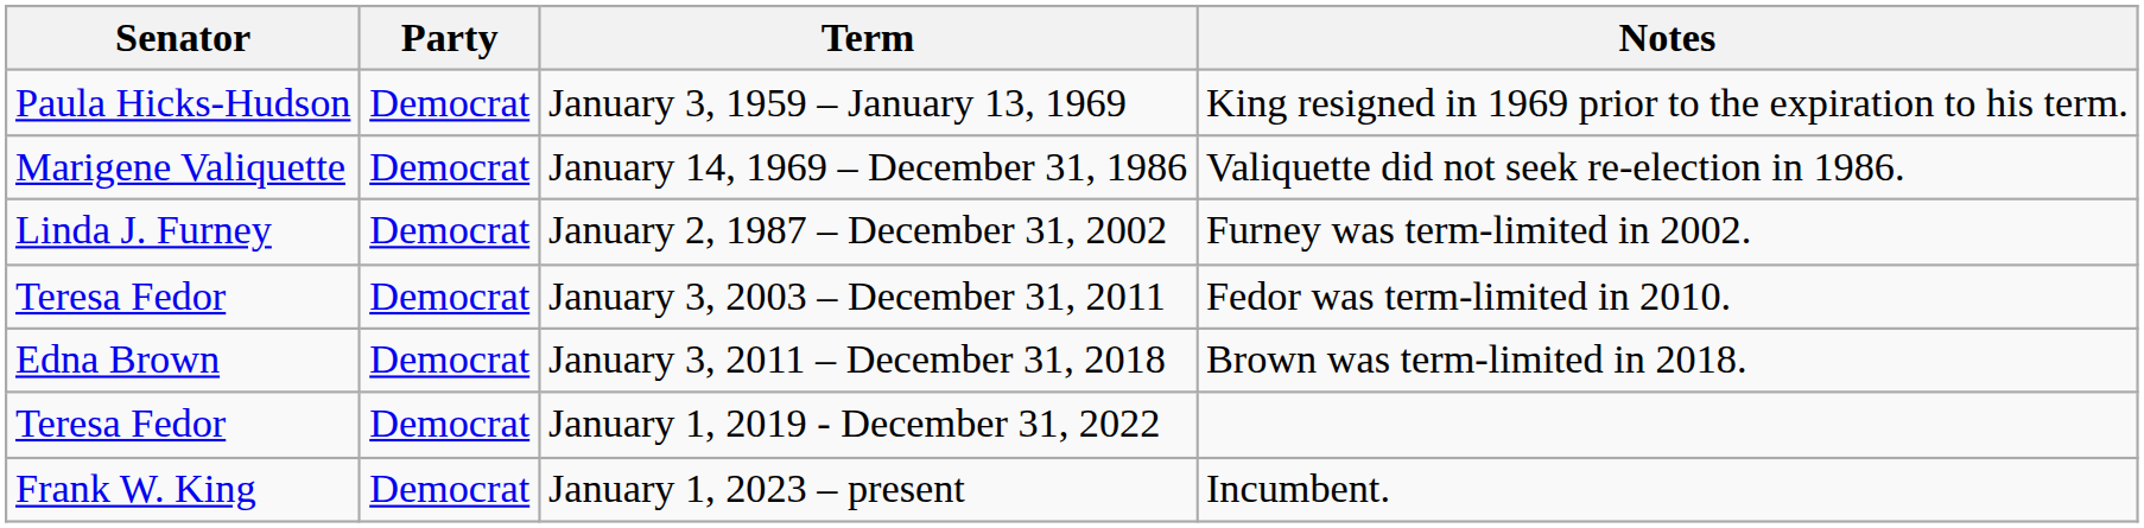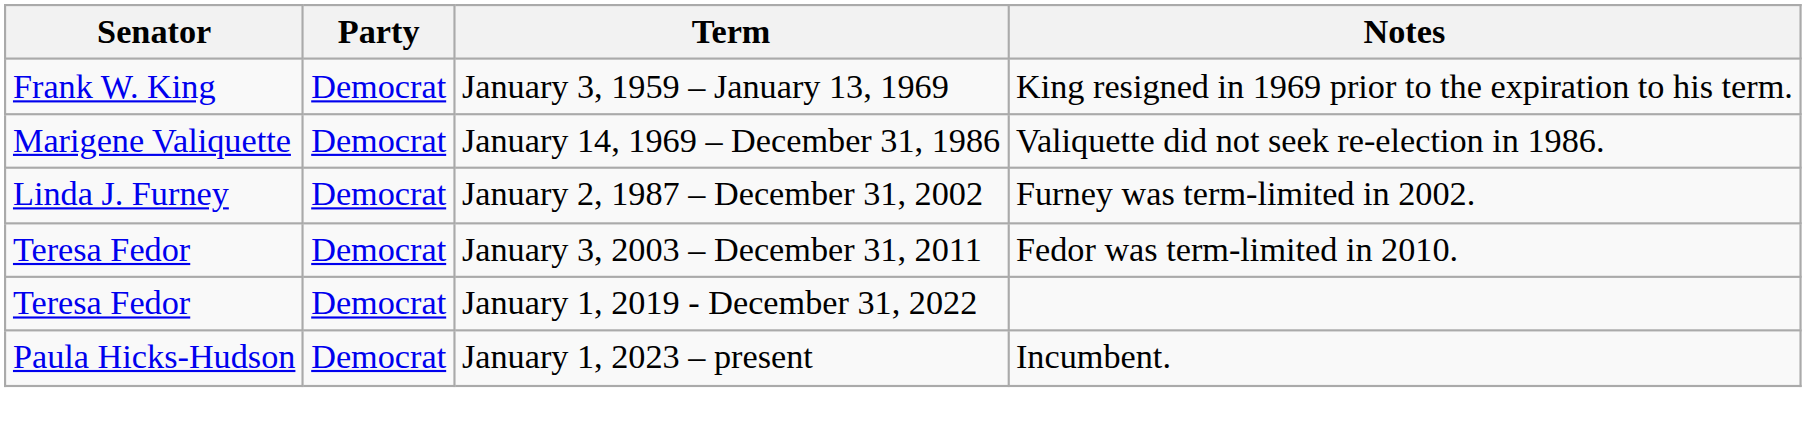 <table class=wikitable>
 <tr valign=bottom>
 <th>Senator</th>
 <th>Party</th>
 <th>Term</th>
 <th>Notes</th>
 </tr>
 <tr>
-<td><a href='#'>Paula Hicks-Hudson</a></td>
+<td><a href='#'>Frank W. King</a></td>
 <td><a href='#'>Democrat</a></td>
 <td>January 3, 1959 – January 13, 1969</td>
 <td>King resigned in 1969 prior to the expiration to his term.</td>
 </tr>
 <tr>
 <td><a href='#'>Marigene Valiquette</a></td>
 <td><a href='#'>Democrat</a></td>
 <td>January 14, 1969 – December 31, 1986</td>
 <td>Valiquette did not seek re-election in 1986.</td>
 </tr>
 <tr>
 <td><a href='#'>Linda J. Furney</a></td>
 <td><a href='#'>Democrat</a></td>
 <td>January 2, 1987 – December 31, 2002</td>
 <td>Furney was term-limited in 2002.</td>
 </tr>
 <tr>
 <td><a href='#'>Teresa Fedor</a></td>
 <td><a href='#'>Democrat</a></td>
 <td>January 3, 2003 – December 31, 2011</td>
 <td>Fedor was term-limited in 2010.</td>
 </tr>
 <tr>
-<td><a href='#'>Edna Brown</a></td>
-<td><a href='#'>Democrat</a></td>
-<td>January 3, 2011 – December 31, 2018</td>
-<td>Brown was term-limited in 2018.</td>
-</tr>
-<tr>
 <td><a href='#'>Teresa Fedor</a></td>
 <td><a href='#'>Democrat</a></td>
 <td>January 1, 2019 - December 31, 2022</td>
 </tr>
 <tr>
-<td><a href='#'>Frank W. King</a></td>
+<td><a href='#'>Paula Hicks-Hudson</a></td>
 <td><a href='#'>Democrat</a></td>
 <td>January 1, 2023 – present</td>
 <td>Incumbent.</td>
 </tr>
 </table>
